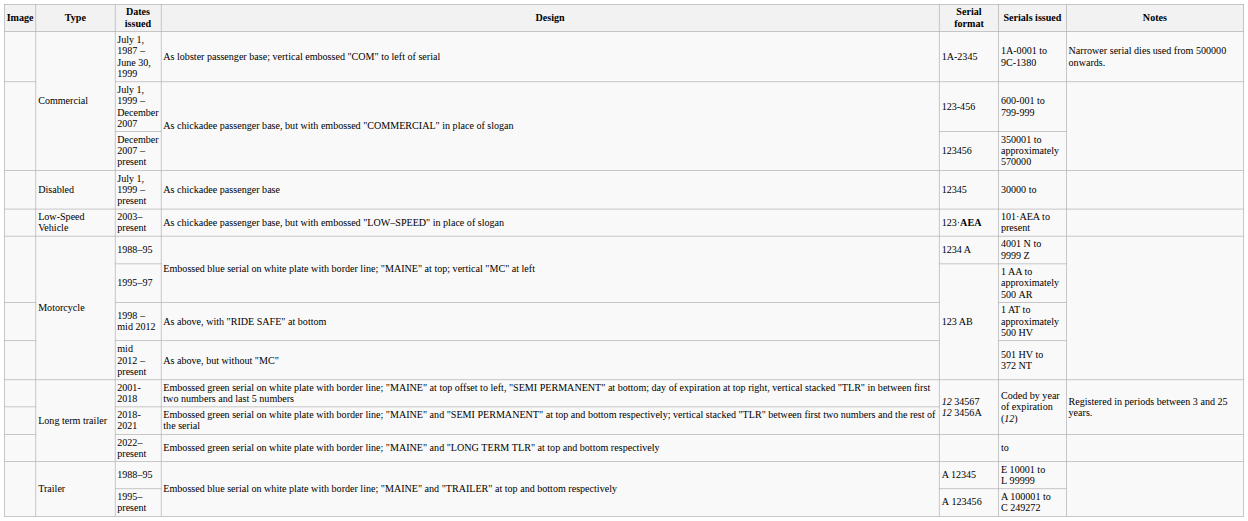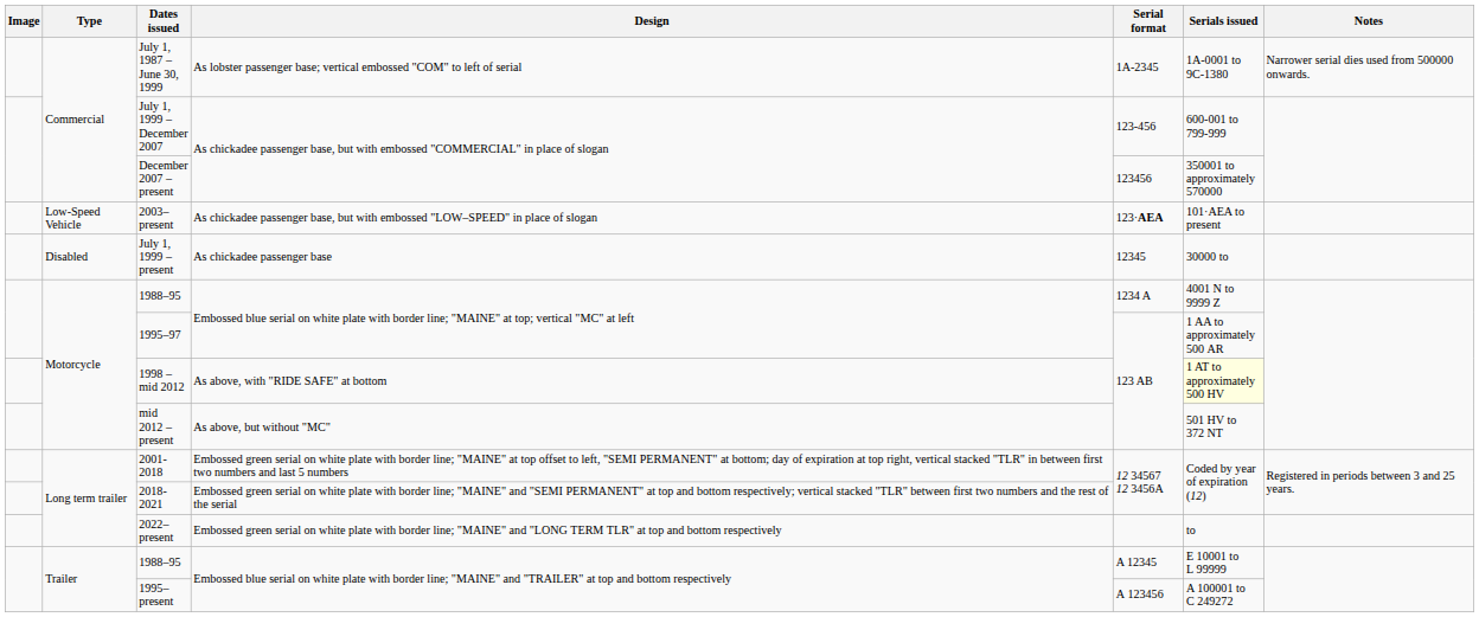 <table class="wikitable">
 <tr>
 <th>Image</th>
 <th>Type</th>
 <th style="width:65px;">Dates issued</th>
 <th>Design</th>
 <th>Serial format</th>
 <th style="width:100px;">Serials issued</th>
 <th>Notes</th>
 </tr>
 <tr>
 <td></td>
 <td rowspan="3">Commercial</td>
 <td>July 1, 1987 – June 30, 1999</td>
 <td>As lobster passenger base; vertical embossed "COM" to left of serial</td>
 <td>1A-2345</td>
 <td>1A-0001 to<br>9C-1380 </td>
 <td>Narrower serial dies used from 500000 onwards.</td>
 </tr>
 <tr>
 <td rowspan="2"></td>
 <td>July 1, 1999 – December 2007</td>
 <td rowspan="2">As chickadee passenger base, but with embossed "COMMERCIAL" in place of slogan</td>
 <td>123-456</td>
 <td>600-001 to<br>799-999</td>
 <td rowspan="2"></td>
 </tr>
 <tr>
 <td>December 2007 – present</td>
 <td>123456</td>
 <td>350001 to approximately 570000</td>
 </tr>
 <tr>
 <td></td>
+<td>Low-Speed Vehicle</td>
+<td>2003–present</td>
+<td>As chickadee passenger base, but with embossed "LOW–SPEED" in place of slogan</td>
+<td>123·<strong>AEA</strong></td>
+<td>101·AEA to present</td>
+<td></td>
+</tr>
+<tr>
+<td></td>
 <td>Disabled</td>
 <td>July 1, 1999 – present</td>
 <td>As chickadee passenger base</td>
 <td> 12345</td>
 <td> 30000 to  </td>
-<td></td>
-</tr>
-<tr>
-<td></td>
-<td>Low-Speed Vehicle</td>
-<td>2003–present</td>
-<td>As chickadee passenger base, but with embossed "LOW–SPEED" in place of slogan</td>
-<td>123·<strong>AEA</strong></td>
-<td>101·AEA to present</td>
 <td></td>
 </tr>
 <tr>
 <td rowspan="2"></td>
 <td rowspan="4">Motorcycle</td>
 <td>1988–95</td>
 <td rowspan="2">Embossed blue serial on white plate with border line; "MAINE" at top; vertical "MC" at left</td>
 <td>1234 A</td>
 <td>4001 N to 9999 Z</td>
 <td rowspan="4"></td>
 </tr>
 <tr>
 <td>1995–97</td>
 <td rowspan="3">123 AB</td>
 <td>1 AA to approximately 500 AR</td>
 </tr>
 <tr>
 <td></td>
 <td>1998 – mid 2012</td>
 <td>As above, with "RIDE SAFE" at bottom</td>
-<td>1 AT to approximately 500 HV</td>
+<td style="background: lightyellow;">1 AT to approximately 500 HV</td>
 </tr>
 <tr>
 <td></td>
 <td>mid 2012 – present</td>
 <td>As above, but without "MC"</td>
 <td>501 HV to 372 NT </td>
 </tr>
 <tr>
 <td></td>
 <td rowspan="3">Long term trailer</td>
 <td>2001-2018</td>
 <td>Embossed green serial on white plate with border line; "MAINE" at top offset to left, "SEMI PERMANENT" at bottom; day of expiration at top right, vertical stacked "TLR" in between first two numbers and last 5 numbers</td>
 <td rowspan="2"><em>12</em> 34567<br><em>12</em> 3456A</td>
 <td rowspan="2">Coded by year of expiration (<em>12</em>)</td>
 <td rowspan="2">Registered in periods between 3 and 25 years.</td>
 </tr>
 <tr>
 <td></td>
 <td>2018-2021</td>
 <td>Embossed green serial on white plate with border line; "MAINE" and "SEMI PERMANENT" at top and bottom respectively; vertical stacked "TLR" between first two numbers and the rest of the serial</td>
 </tr>
 <tr>
 <td></td>
 <td>2022–present</td>
 <td>Embossed green serial on white plate with border line; "MAINE" and "LONG TERM TLR" at top and bottom respectively</td>
 <td></td>
 <td> to  </td>
 <td></td>
 </tr>
 <tr>
 <td rowspan="2"></td>
 <td rowspan="2">Trailer</td>
 <td>1988–95</td>
 <td rowspan="2">Embossed blue serial on white plate with border line; "MAINE" and "TRAILER" at top and bottom respectively</td>
 <td>A 12345</td>
 <td>E 10001 to L 99999</td>
 <td rowspan="2"></td>
 </tr>
 <tr>
 <td>1995–present</td>
 <td>A 123456</td>
 <td>A 100001 to C 249272 </td>
 </tr>
 </table>
